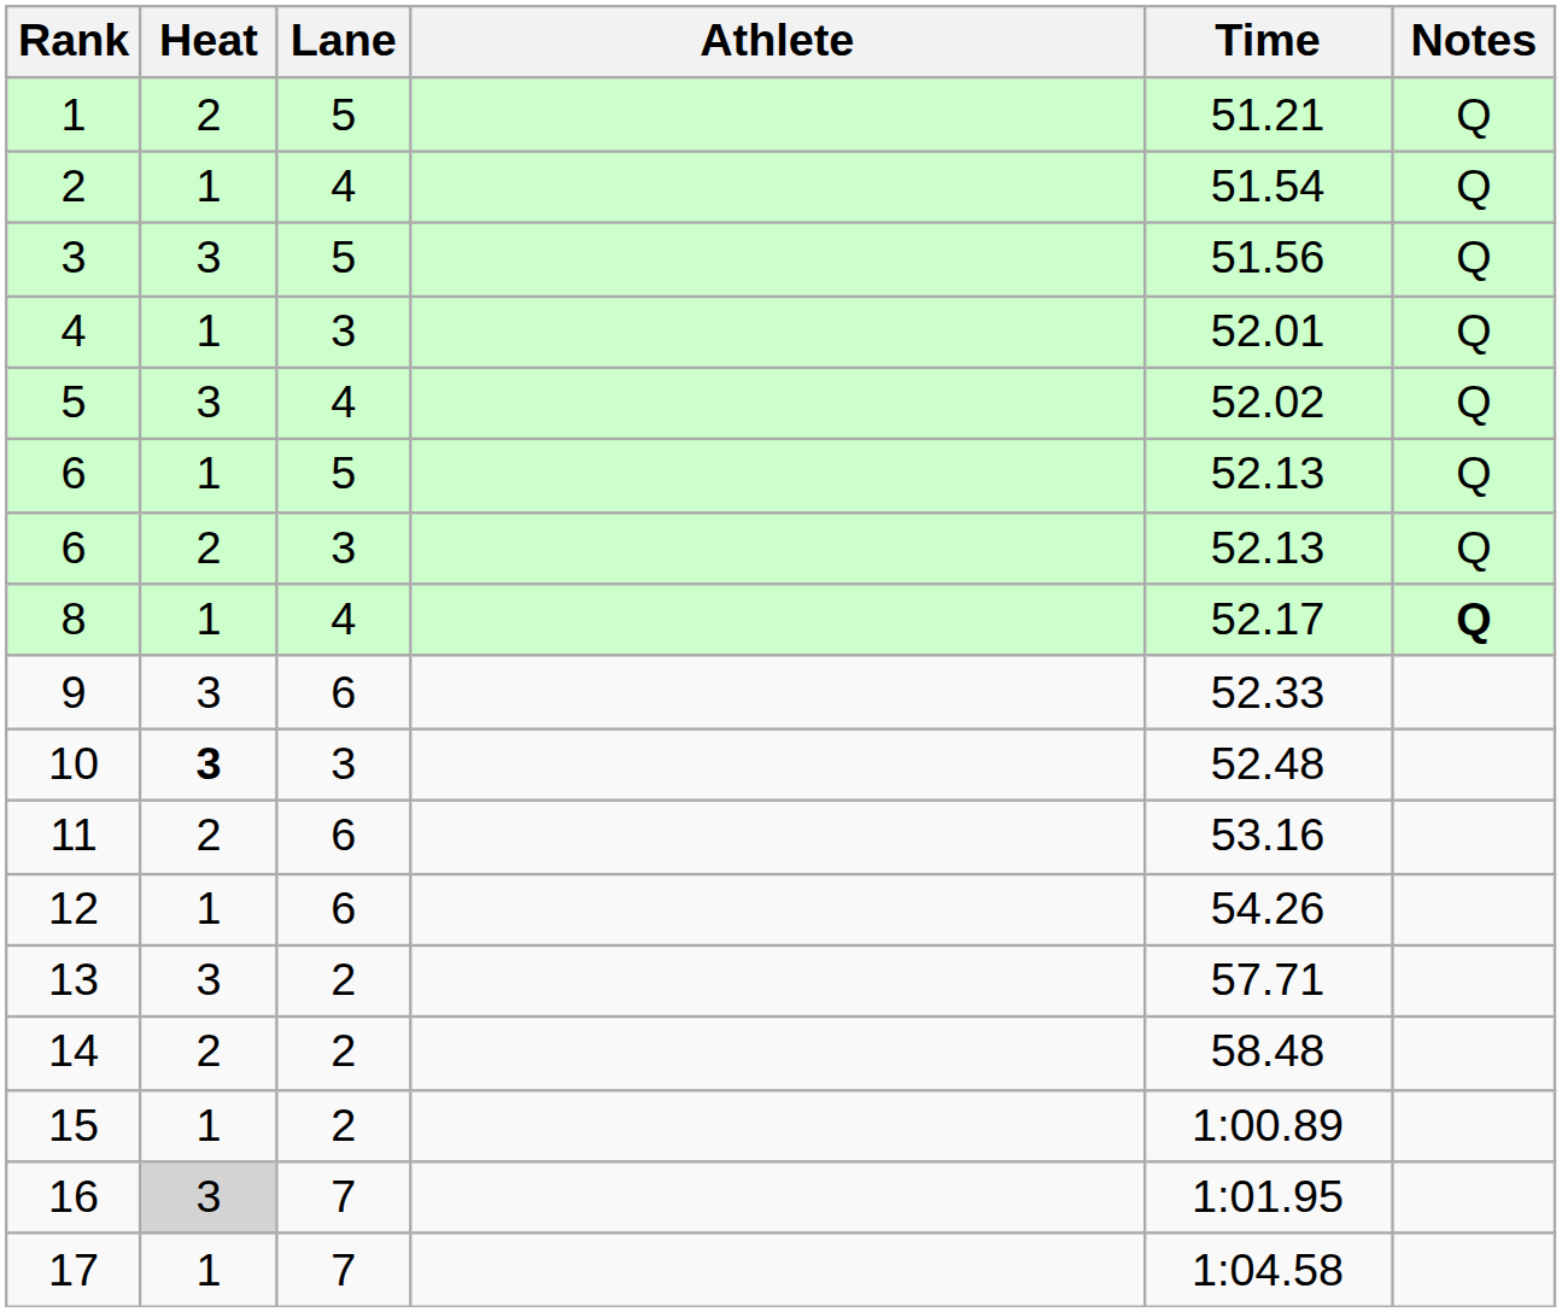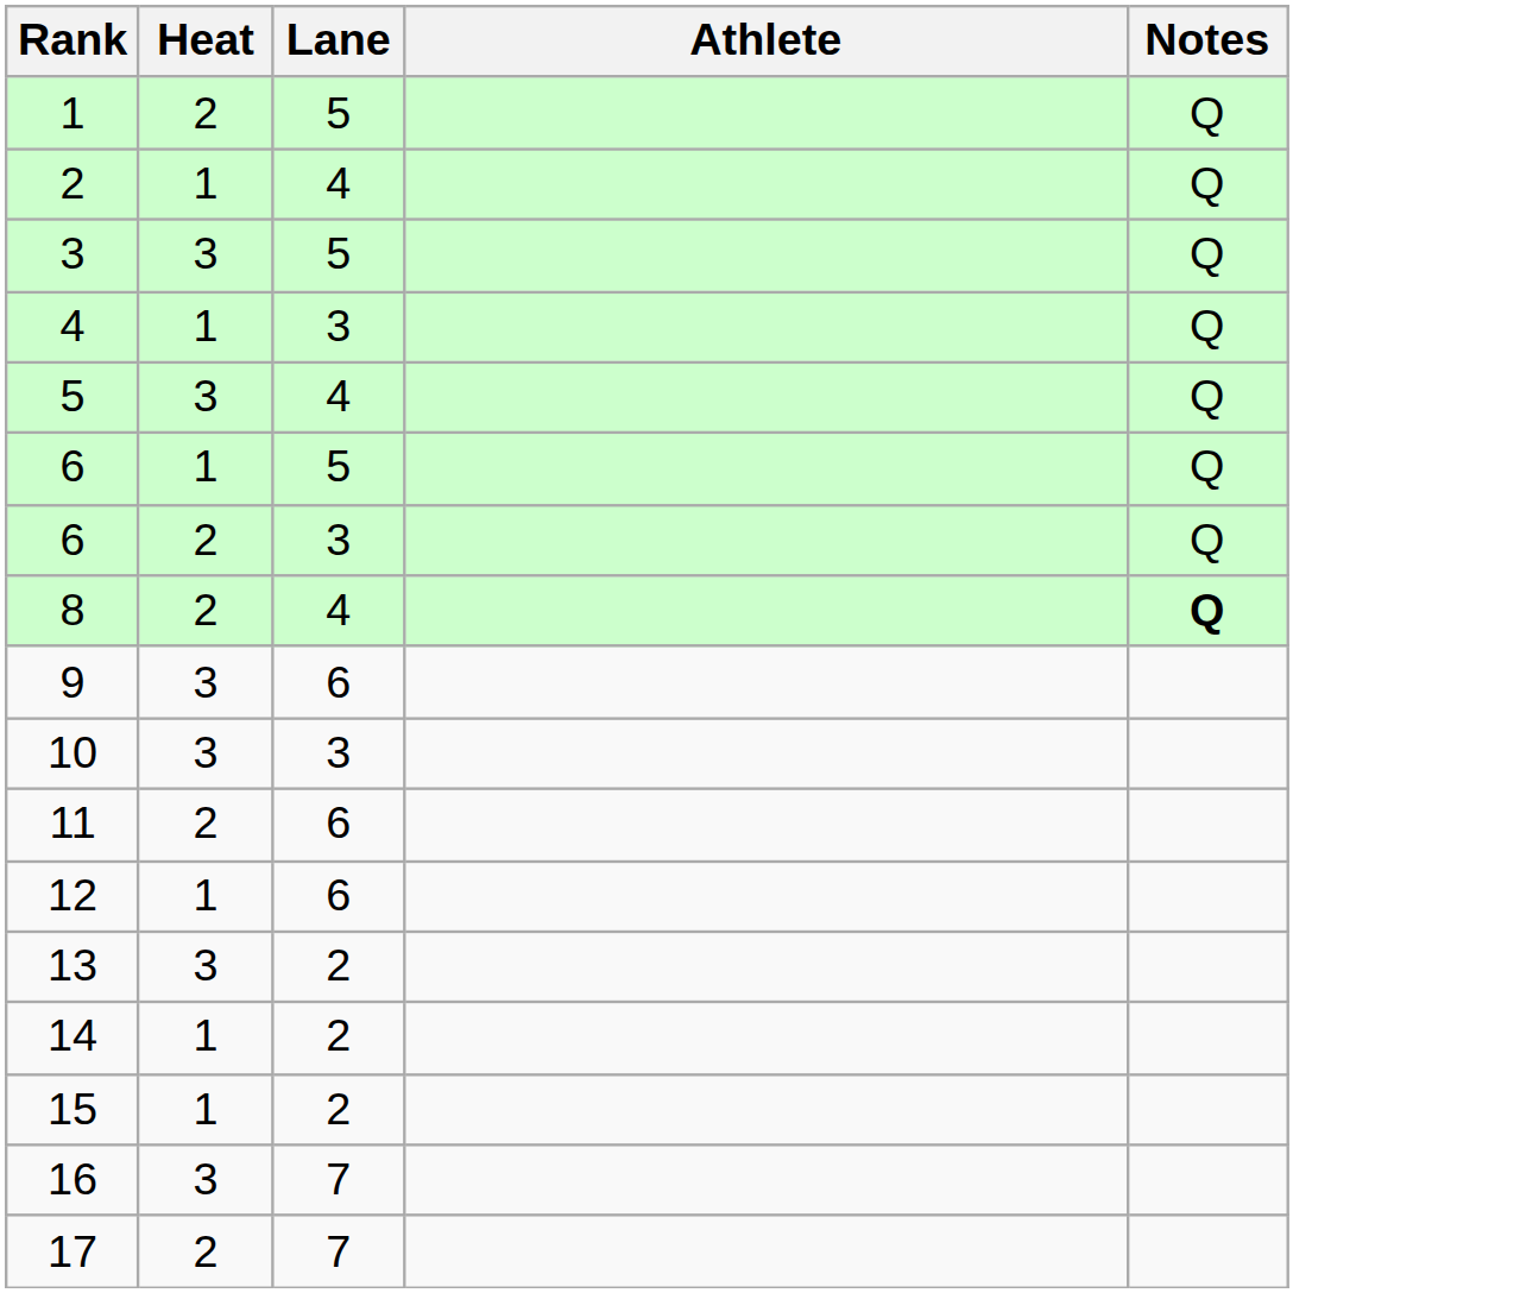 <table class="wikitable sortable" style="text-align:center">
 <tr>
 <th width=40>Rank</th>
 <th width=40>Heat</th>
 <th width=40>Lane</th>
 <th width=250>Athlete</th>
-<th width=80>Time</th>
 <th width=50>Notes</th>
 </tr>
 <tr bgcolor=ccffcc>
 <td>1</td>
 <td>2</td>
 <td>5</td>
 <td align=left></td>
-<td>51.21</td>
 <td>Q</td>
 </tr>
 <tr bgcolor=ccffcc>
 <td>2</td>
 <td>1</td>
 <td>4</td>
 <td align=left></td>
-<td>51.54</td>
 <td>Q</td>
 </tr>
 <tr bgcolor=ccffcc>
 <td>3</td>
 <td>3</td>
 <td>5</td>
 <td align=left></td>
-<td>51.56</td>
 <td>Q</td>
 </tr>
 <tr bgcolor=ccffcc>
 <td>4</td>
 <td>1</td>
 <td>3</td>
 <td align=left></td>
-<td>52.01</td>
 <td>Q</td>
 </tr>
 <tr bgcolor=ccffcc>
 <td>5</td>
 <td>3</td>
 <td>4</td>
 <td align=left></td>
-<td>52.02</td>
 <td>Q</td>
 </tr>
 <tr bgcolor=ccffcc>
 <td>6</td>
 <td>1</td>
 <td>5</td>
 <td align=left></td>
-<td>52.13</td>
 <td>Q</td>
 </tr>
 <tr bgcolor=ccffcc>
 <td>6</td>
 <td>2</td>
 <td>3</td>
 <td align=left></td>
-<td>52.13</td>
 <td>Q</td>
 </tr>
 <tr bgcolor=ccffcc>
 <td>8</td>
-<td>1</td>
+<td>2</td>
 <td>4</td>
 <td align=left></td>
-<td>52.17</td>
 <td><strong>Q</strong></td>
 </tr>
 <tr>
 <td>9</td>
 <td>3</td>
 <td>6</td>
 <td align=left></td>
-<td>52.33</td>
 <td></td>
 </tr>
 <tr>
 <td>10</td>
-<td><strong>3</strong></td>
+<td>3</td>
 <td>3</td>
 <td align=left></td>
-<td>52.48</td>
 <td></td>
 </tr>
 <tr>
 <td>11</td>
 <td>2</td>
 <td>6</td>
 <td align=left></td>
-<td>53.16</td>
 <td></td>
 </tr>
 <tr>
 <td>12</td>
 <td>1</td>
 <td>6</td>
 <td align=left></td>
-<td>54.26</td>
 <td></td>
 </tr>
 <tr>
 <td>13</td>
 <td>3</td>
 <td>2</td>
 <td align=left></td>
-<td>57.71</td>
 <td></td>
 </tr>
 <tr>
 <td>14</td>
-<td>2</td>
+<td>1</td>
 <td>2</td>
 <td align=left></td>
-<td>58.48</td>
 <td></td>
 </tr>
 <tr>
 <td>15</td>
 <td>1</td>
 <td>2</td>
 <td align=left></td>
-<td>1:00.89</td>
 <td></td>
 </tr>
 <tr>
 <td>16</td>
-<td style="background: lightgrey;">3</td>
+<td>3</td>
 <td>7</td>
 <td align=left></td>
-<td>1:01.95</td>
 <td></td>
 </tr>
 <tr>
 <td>17</td>
-<td>1</td>
+<td>2</td>
 <td>7</td>
 <td align=left></td>
-<td>1:04.58</td>
 <td></td>
 </tr>
 </table>
